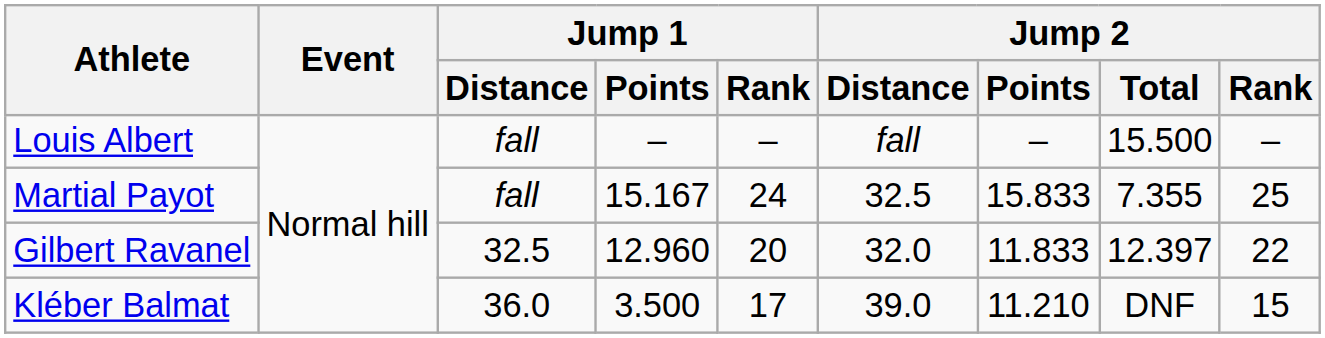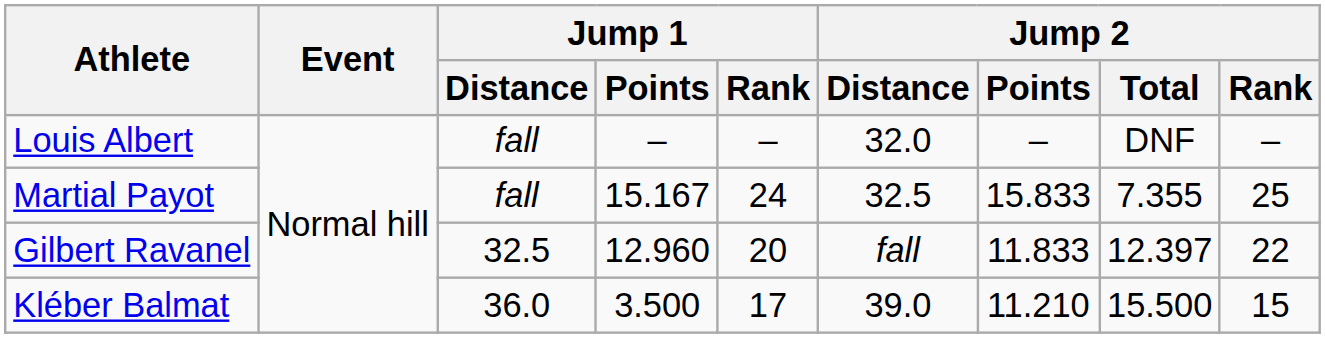 <table class="wikitable" style="font-size:90%">
 <tr>
 <th rowspan="2">Athlete</th>
 <th rowspan="2">Event</th>
 <th colspan="3">Jump 1</th>
 <th colspan="4">Jump 2</th>
 </tr>
 <tr>
 <th>Distance</th>
 <th>Points</th>
 <th>Rank</th>
 <th>Distance</th>
 <th>Points</th>
 <th>Total</th>
 <th>Rank</th>
 </tr>
 <tr>
 <td><a href='#'>Louis Albert</a></td>
 <td rowspan="4">Normal hill</td>
 <td align="center"><em>fall</em></td>
 <td align="center">–</td>
 <td align="center">–</td>
-<td align="center"><em>fall</em></td>
+<td align="center">32.0</td>
 <td align="center">–</td>
-<td align="center">15.500</td>
+<td align="center">DNF</td>
 <td align="center">–</td>
 </tr>
 <tr>
 <td><a href='#'>Martial Payot</a></td>
 <td align="center"><em>fall</em></td>
 <td align="center">15.167</td>
 <td align="center">24</td>
 <td align="center">32.5</td>
 <td align="center">15.833</td>
 <td align="center">7.355</td>
 <td align="center">25</td>
 </tr>
 <tr>
 <td><a href='#'>Gilbert Ravanel</a></td>
 <td align="center">32.5</td>
 <td align="center">12.960</td>
 <td align="center">20</td>
-<td align="center">32.0</td>
+<td align="center"><em>fall</em></td>
 <td align="center">11.833</td>
 <td align="center">12.397</td>
 <td align="center">22</td>
 </tr>
 <tr>
 <td><a href='#'>Kléber Balmat</a></td>
 <td align="center">36.0</td>
 <td align="center">3.500</td>
 <td align="center">17</td>
 <td align="center">39.0</td>
 <td align="center">11.210</td>
-<td align="center">DNF</td>
+<td align="center">15.500</td>
 <td align="center">15</td>
 </tr>
 </table>
